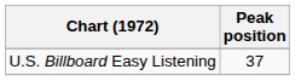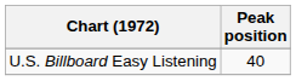 <table class="wikitable sortable">
 <tr>
 <th>Chart (1972)</th>
 <th>Peak<br>position</th>
 </tr>
 <tr>
 </tr>
 <tr>
 </tr>
 <tr>
 </tr>
 <tr>
 </tr>
 <tr>
 </tr>
 <tr>
 </tr>
 <tr>
 <td>U.S. <em>Billboard</em> Easy Listening</td>
-<td align="center">37</td>
+<td align="center">40</td>
 </tr>
 <tr>
 </tr>
 </table>
